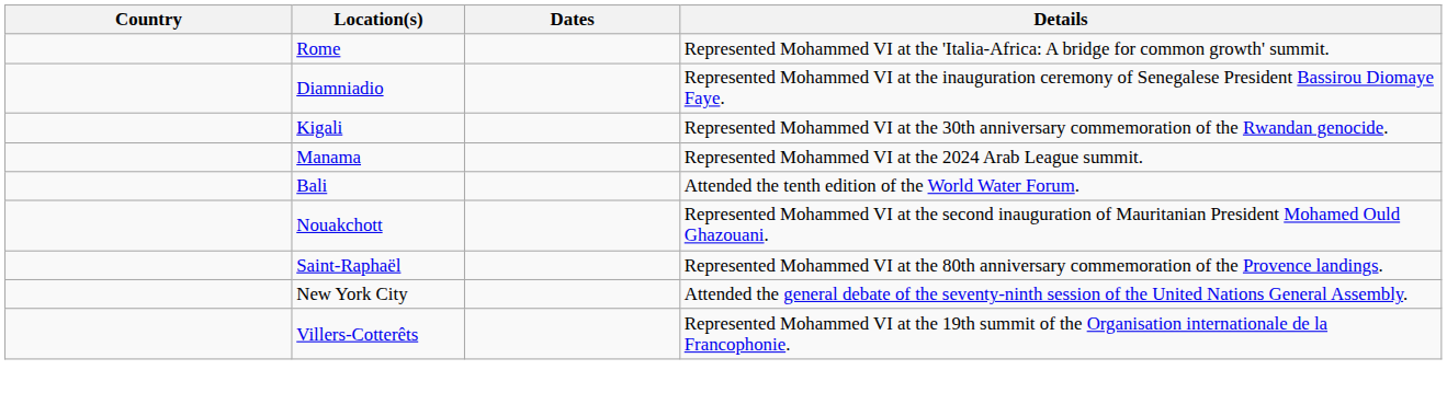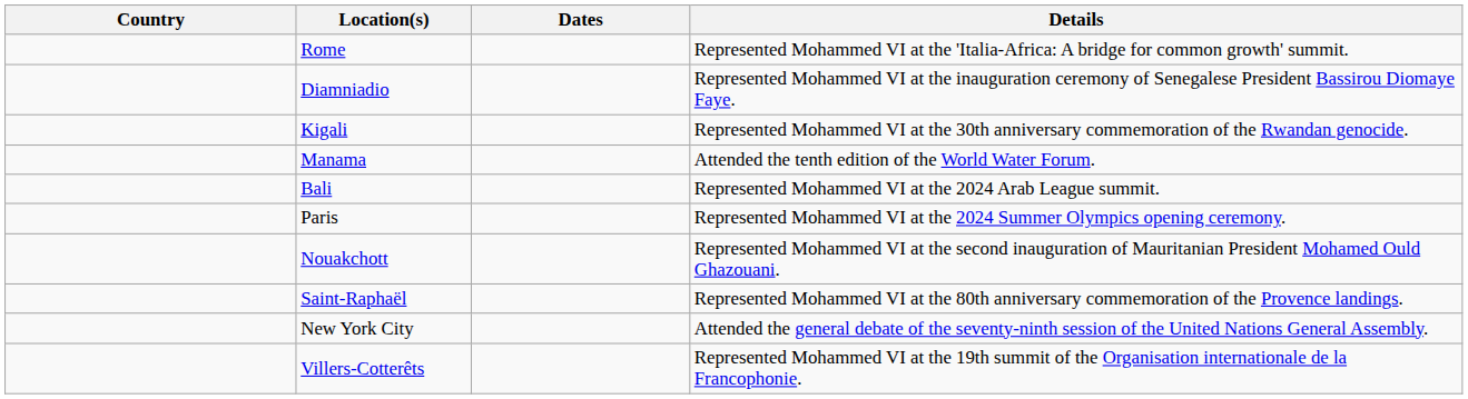 <table class="wikitable sortable" border="1">
 <tr>
 <th style="width: 20%;">Country</th>
 <th style="width: 12%;">Location(s)</th>
 <th style="width: 15%;">Dates</th>
 <th style="width: 53%;" class="unsortable">Details</th>
 </tr>
 <tr>
 <td></td>
 <td><a href='#'>Rome</a></td>
 <td></td>
 <td>Represented Mohammed VI at the 'Italia-Africa: A bridge for common growth' summit.</td>
 </tr>
 <tr>
 <td></td>
 <td><a href='#'>Diamniadio</a></td>
 <td></td>
 <td>Represented Mohammed VI at the inauguration ceremony of Senegalese President <a href='#'>Bassirou Diomaye Faye</a>.</td>
 </tr>
 <tr>
 <td></td>
 <td><a href='#'>Kigali</a></td>
 <td></td>
 <td>Represented Mohammed VI at the 30th anniversary commemoration of the <a href='#'>Rwandan genocide</a>.</td>
 </tr>
 <tr>
 <td></td>
 <td><a href='#'>Manama</a></td>
 <td></td>
-<td>Represented Mohammed VI at the 2024 Arab League summit.</td>
+<td>Attended the tenth edition of the <a href='#'>World Water Forum</a>.</td>
 </tr>
 <tr>
 <td></td>
 <td><a href='#'>Bali</a></td>
 <td></td>
-<td>Attended the tenth edition of the <a href='#'>World Water Forum</a>.</td>
+<td>Represented Mohammed VI at the 2024 Arab League summit.</td>
+</tr>
+<tr>
+<td></td>
+<td>Paris</td>
+<td></td>
+<td>Represented Mohammed VI at the <a href='#'>2024 Summer Olympics opening ceremony</a>.</td>
 </tr>
 <tr>
 <td></td>
 <td><a href='#'>Nouakchott</a></td>
 <td></td>
 <td>Represented Mohammed VI at the second inauguration of Mauritanian President <a href='#'>Mohamed Ould Ghazouani</a>.</td>
 </tr>
 <tr>
 <td></td>
 <td><a href='#'>Saint-Raphaël</a></td>
 <td></td>
 <td>Represented Mohammed VI at the 80th anniversary commemoration of the <a href='#'>Provence landings</a>.</td>
 </tr>
 <tr>
 <td></td>
 <td>New York City</td>
 <td></td>
 <td>Attended the <a href='#'>general debate of the seventy-ninth session of the United Nations General Assembly</a>.</td>
 </tr>
 <tr>
 <td></td>
 <td><a href='#'>Villers-Cotterêts</a></td>
 <td></td>
 <td>Represented Mohammed VI at the 19th summit of the <a href='#'>Organisation internationale de la Francophonie</a>.</td>
 </tr>
 </table>
